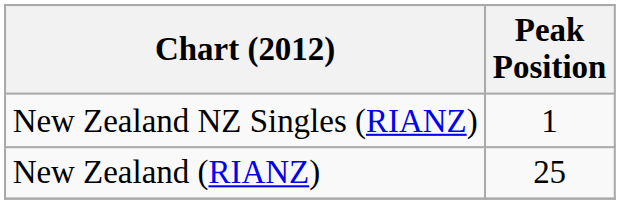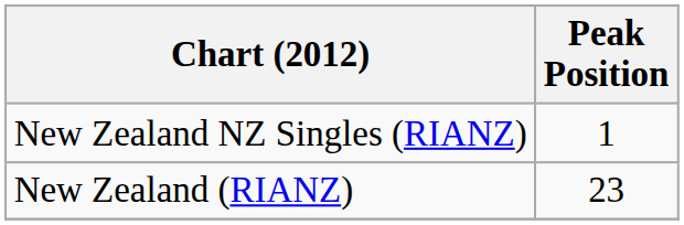 <table class="wikitable">
 <tr>
 <th style="text-align:center;">Chart (2012)</th>
 <th style="text-align:center;">Peak<br>Position</th>
 </tr>
 <tr>
 <td align="left">New Zealand NZ Singles (<a href='#'>RIANZ</a>)</td>
 <td style="text-align:center;">1</td>
 </tr>
 <tr>
 <td align="left">New Zealand (<a href='#'>RIANZ</a>)</td>
-<td style="text-align:center;">25</td>
+<td style="text-align:center;">23</td>
 </tr>
 <tr>
 </tr>
 </table>
